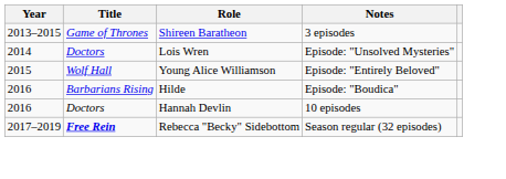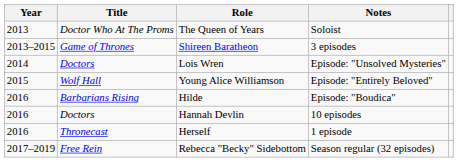 <table class="wikitable">
 <tr>
 <th>Year</th>
 <th>Title</th>
 <th>Role</th>
 <th>Notes</th>
 <th></th>
+</tr>
+<tr>
+<td>2013</td>
+<td><em>Doctor Who At The Proms</em></td>
+<td>The Queen of Years</td>
+<td>Soloist</td>
+<td></td>
 </tr>
 <tr>
 <td>2013–2015</td>
 <td><em><a href='#'>Game of Thrones</a></em></td>
 <td><a href='#'>Shireen Baratheon</a></td>
 <td>3 episodes</td>
 <td></td>
 </tr>
 <tr>
 <td>2014</td>
 <td><em><a href='#'>Doctors</a></em></td>
 <td>Lois Wren</td>
 <td>Episode: "Unsolved Mysteries"</td>
 <td></td>
 </tr>
 <tr>
 <td>2015</td>
 <td><em><a href='#'>Wolf Hall</a></em></td>
 <td>Young Alice Williamson</td>
 <td>Episode: "Entirely Beloved"</td>
 <td></td>
 </tr>
 <tr>
 <td>2016</td>
 <td><em><a href='#'>Barbarians Rising</a></em></td>
 <td>Hilde</td>
 <td>Episode: "Boudica"</td>
 <td></td>
 </tr>
 <tr>
 <td>2016</td>
 <td><em>Doctors</em></td>
 <td>Hannah Devlin</td>
 <td>10 episodes</td>
 <td></td>
 </tr>
 <tr>
+<td>2016</td>
+<td><em><a href='#'>Thronecast</a></em></td>
+<td>Herself</td>
+<td>1 episode</td>
+<td></td>
+</tr>
+<tr>
 <td>2017–2019</td>
-<td><strong><em><a href='#'>Free Rein</a></em></strong></td>
+<td><em><a href='#'>Free Rein</a></em></td>
 <td>Rebecca "Becky" Sidebottom</td>
 <td>Season regular (32 episodes)</td>
 <td></td>
 </tr>
 </table>
